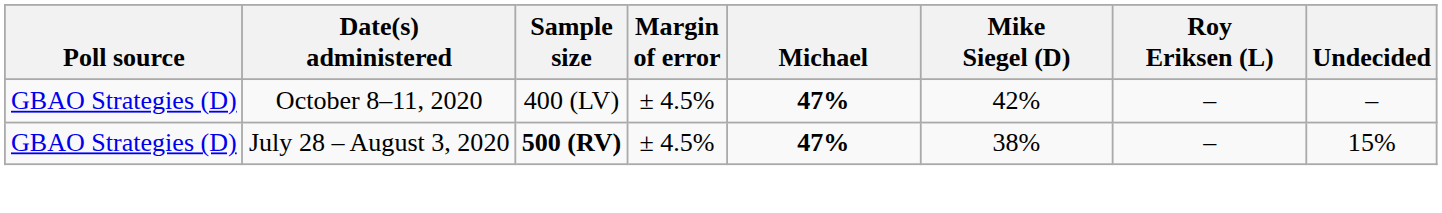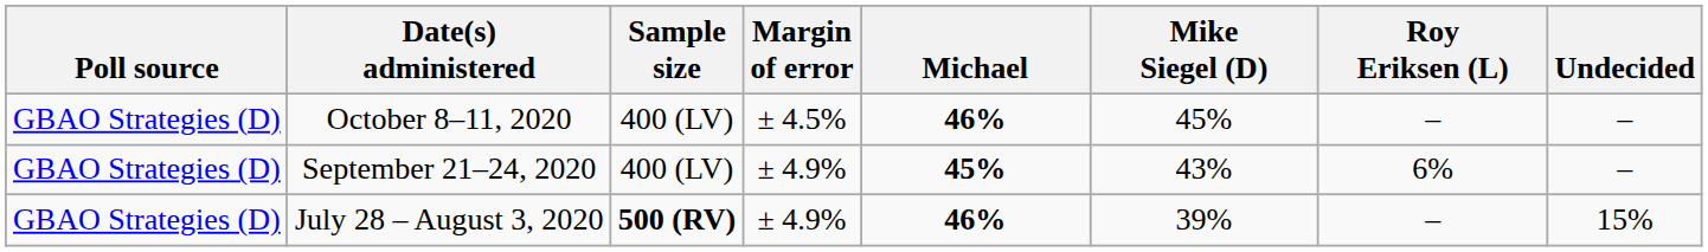 <table class="wikitable" style="font-size:90%;text-align:center;">
 <tr valign=bottom>
 <th>Poll source</th>
 <th>Date(s)<br>administered</th>
 <th>Sample<br>size</th>
 <th>Margin<br>of error</th>
 <th style="width:100px;">Michael<br></th>
 <th style="width:100px;">Mike<br>Siegel (D)</th>
 <th style="width:100px;">Roy<br>Eriksen (L)</th>
 <th>Undecided</th>
 </tr>
 <tr>
 <td style="text-align:left;"><a href='#'>GBAO Strategies (D)</a></td>
 <td>October 8–11, 2020</td>
 <td>400 (LV)</td>
 <td>± 4.5%</td>
-<td><strong>47%</strong></td>
-<td>42%</td>
+<td><strong>46%</strong></td>
+<td>45%</td>
 <td>–</td>
+<td>–</td>
+</tr>
+<tr>
+<td style="text-align:left;"><a href='#'>GBAO Strategies (D)</a></td>
+<td>September 21–24, 2020</td>
+<td>400 (LV)</td>
+<td>± 4.9%</td>
+<td><strong>45%</strong></td>
+<td>43%</td>
+<td>6%</td>
 <td>–</td>
 </tr>
 <tr>
 <td style="text-align:left;"><a href='#'>GBAO Strategies (D)</a></td>
 <td>July 28 – August 3, 2020</td>
 <td><strong>500 (RV)</strong></td>
-<td>± 4.5%</td>
-<td><strong>47%</strong></td>
-<td>38%</td>
+<td>± 4.9%</td>
+<td><strong>46%</strong></td>
+<td>39%</td>
 <td>–</td>
 <td>15%</td>
 </tr>
 </table>
